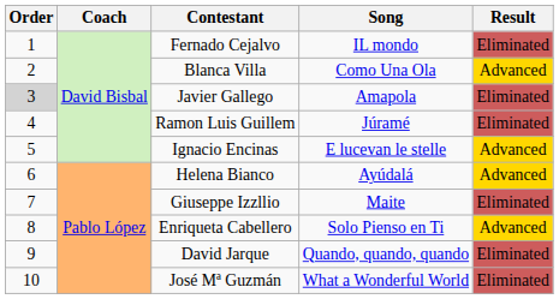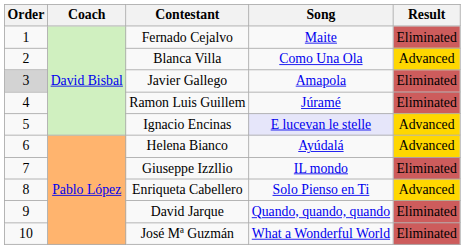 <table class=wikitable>
 <tr>
 <th>Order</th>
 <th>Coach</th>
 <th>Contestant</th>
 <th>Song</th>
 <th>Result</th>
 </tr>
 <tr>
 <td align=center>1</td>
 <td rowspan=5 bgcolor=D0F0C0 align=center><a href='#'>David Bisbal</a></td>
 <td align=center>Fernado Cejalvo</td>
-<td align=center><a href='#'>IL mondo</a></td>
+<td align=center><a href='#'>Maite</a></td>
 <td bgcolor=IndianRed align=center>Eliminated</td>
 </tr>
 <tr>
 <td align=center>2</td>
 <td align=center>Blanca Villa</td>
 <td align=center><a href='#'>Como Una Ola</a></td>
 <td bgcolor=gold align=center>Advanced</td>
 </tr>
 <tr>
 <td align=center style="background: lightgrey;">3</td>
 <td align=center>Javier Gallego</td>
 <td align=center><a href='#'>Amapola</a></td>
 <td bgcolor=IndianRed align=center>Eliminated</td>
 </tr>
 <tr>
 <td align=center>4</td>
 <td align=center>Ramon Luis Guillem</td>
 <td align=center><a href='#'>Júramé</a></td>
 <td bgcolor=IndianRed align=center>Eliminated</td>
 </tr>
 <tr>
 <td align=center>5</td>
 <td align=center>Ignacio Encinas</td>
-<td align=center><a href='#'>E lucevan le stelle</a></td>
+<td align=center style="background: lavender;"><a href='#'>E lucevan le stelle</a></td>
 <td bgcolor=gold align=center>Advanced</td>
 </tr>
 <tr>
 <td align=center>6</td>
 <td rowspan=5 bgcolor=#FFB46E align=center><a href='#'>Pablo López</a></td>
 <td align=center>Helena Bianco</td>
 <td align=center><a href='#'>Ayúdalá</a></td>
 <td bgcolor=gold align=center>Advanced</td>
 </tr>
 <tr>
 <td align=center>7</td>
 <td align=center>Giuseppe Izzllio</td>
-<td align=center><a href='#'>Maite</a></td>
+<td align=center><a href='#'>IL mondo</a></td>
 <td bgcolor=IndianRed align=center>Eliminated</td>
 </tr>
 <tr>
 <td align=center>8</td>
 <td align=center>Enriqueta Cabellero</td>
 <td align=center><a href='#'>Solo Pienso en Ti</a></td>
 <td bgcolor=gold align=center>Advanced</td>
 </tr>
 <tr>
 <td align=center>9</td>
 <td align=center>David Jarque</td>
 <td align=center><a href='#'>Quando, quando, quando</a></td>
 <td bgcolor=IndianRed align=center>Eliminated</td>
 </tr>
 <tr>
 <td align=center>10</td>
 <td align=center>José Mª Guzmán</td>
 <td align=center><a href='#'>What a Wonderful World</a></td>
 <td bgcolor=IndianRed align=center>Eliminated</td>
 </tr>
 </table>
